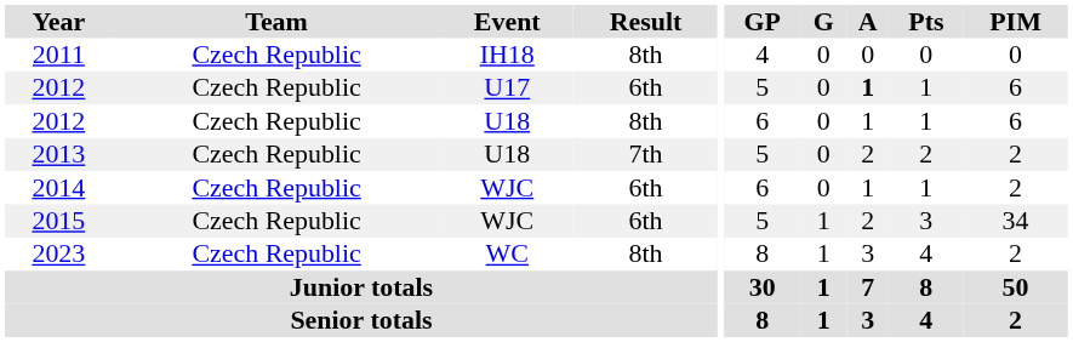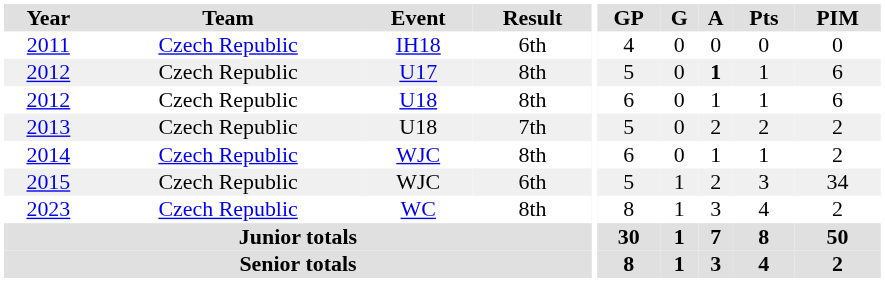 <table border="0" cellpadding="1" cellspacing="0" ID="Table3" style="text-align:center; width:40em">
 <tr ALIGN="center" bgcolor="#e0e0e0">
 <th>Year</th>
 <th>Team</th>
 <th>Event</th>
 <th>Result</th>
 <th rowspan="99" bgcolor="#ffffff"></th>
 <th>GP</th>
 <th>G</th>
 <th>A</th>
 <th>Pts</th>
 <th>PIM</th>
 </tr>
 <tr>
 <td><a href='#'>2011</a></td>
 <td><a href='#'>Czech Republic</a></td>
 <td><a href='#'>IH18</a></td>
-<td>8th</td>
+<td>6th</td>
 <td>4</td>
 <td>0</td>
 <td>0</td>
 <td>0</td>
 <td>0</td>
 </tr>
 <tr bgcolor="#f0f0f0">
 <td><a href='#'>2012</a></td>
 <td>Czech Republic</td>
 <td><a href='#'>U17</a></td>
-<td>6th</td>
+<td>8th</td>
 <td>5</td>
 <td>0</td>
 <td><strong>1</strong></td>
 <td>1</td>
 <td>6</td>
 </tr>
 <tr>
 <td><a href='#'>2012</a></td>
 <td>Czech Republic</td>
 <td><a href='#'>U18</a></td>
 <td>8th</td>
 <td>6</td>
 <td>0</td>
 <td>1</td>
 <td>1</td>
 <td>6</td>
 </tr>
 <tr bgcolor="#f0f0f0">
 <td><a href='#'>2013</a></td>
 <td>Czech Republic</td>
 <td>U18</td>
 <td>7th</td>
 <td>5</td>
 <td>0</td>
 <td>2</td>
 <td>2</td>
 <td>2</td>
 </tr>
 <tr>
 <td><a href='#'>2014</a></td>
 <td><a href='#'>Czech Republic</a></td>
 <td><a href='#'>WJC</a></td>
-<td>6th</td>
+<td>8th</td>
 <td>6</td>
 <td>0</td>
 <td>1</td>
 <td>1</td>
 <td>2</td>
 </tr>
 <tr bgcolor="#f0f0f0">
 <td><a href='#'>2015</a></td>
 <td>Czech Republic</td>
 <td>WJC</td>
 <td>6th</td>
 <td>5</td>
 <td>1</td>
 <td>2</td>
 <td>3</td>
 <td>34</td>
 </tr>
 <tr>
 <td><a href='#'>2023</a></td>
 <td><a href='#'>Czech Republic</a></td>
 <td><a href='#'>WC</a></td>
 <td>8th</td>
 <td>8</td>
 <td>1</td>
 <td>3</td>
 <td>4</td>
 <td>2</td>
 </tr>
 <tr bgcolor="#e0e0e0">
 <th colspan="4">Junior totals</th>
 <th>30</th>
 <th>1</th>
 <th>7</th>
 <th>8</th>
 <th>50</th>
 </tr>
 <tr bgcolor="#e0e0e0">
 <th colspan="4">Senior totals</th>
 <th>8</th>
 <th>1</th>
 <th>3</th>
 <th>4</th>
 <th>2</th>
 </tr>
 </table>
